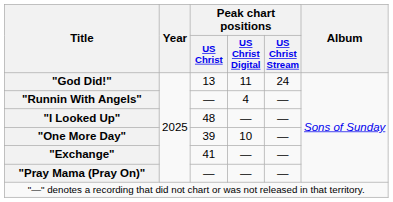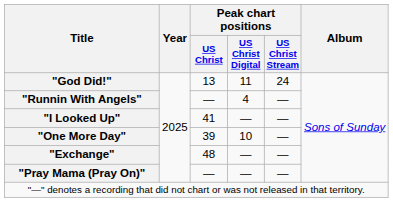 <table class="wikitable plainrowheaders" style="text-align:center;">
 <tr>
 <th rowspan="2" scope="col" style="width:13em;">Title</th>
 <th rowspan="2">Year</th>
 <th colspan="3">Peak chart positions</th>
 <th rowspan="2">Album</th>
 </tr>
 <tr style="font-size:smaller;">
 <th scope="col" width="45"><a href='#'>US<br>Christ</a><br></th>
 <th scope="col" width="45"><a href='#'>US<br>Christ<br>Digital</a><br></th>
 <th scope="col" width="45"><a href='#'>US<br>Christ<br>Stream</a><br></th>
 </tr>
 <tr>
 <th scope="row">"God Did!"</th>
 <td rowspan="6">2025</td>
 <td>13</td>
 <td>11</td>
 <td>24</td>
 <td rowspan="6"><em><a href='#'>Sons of Sunday</a></em></td>
 </tr>
 <tr>
 <th scope="row">"Runnin With Angels"</th>
 <td>—</td>
 <td>4</td>
 <td>—</td>
 </tr>
 <tr>
 <th scope="row">"I Looked Up"</th>
-<td>48</td>
+<td>41</td>
 <td>—</td>
 <td>—</td>
 </tr>
 <tr>
 <th scope="row">"One More Day"</th>
 <td>39</td>
 <td>10</td>
 <td>—</td>
 </tr>
 <tr>
 <th scope="row">"Exchange"</th>
-<td>41</td>
+<td>48</td>
 <td>—</td>
 <td>—</td>
 </tr>
 <tr>
 <th scope="row">"Pray Mama (Pray On)"</th>
 <td>—</td>
 <td>—</td>
 <td>—</td>
 </tr>
 <tr>
 <td colspan="9" style="font-size:85%">"—" denotes a recording that did not chart or was not released in that territory.</td>
 </tr>
 </table>
